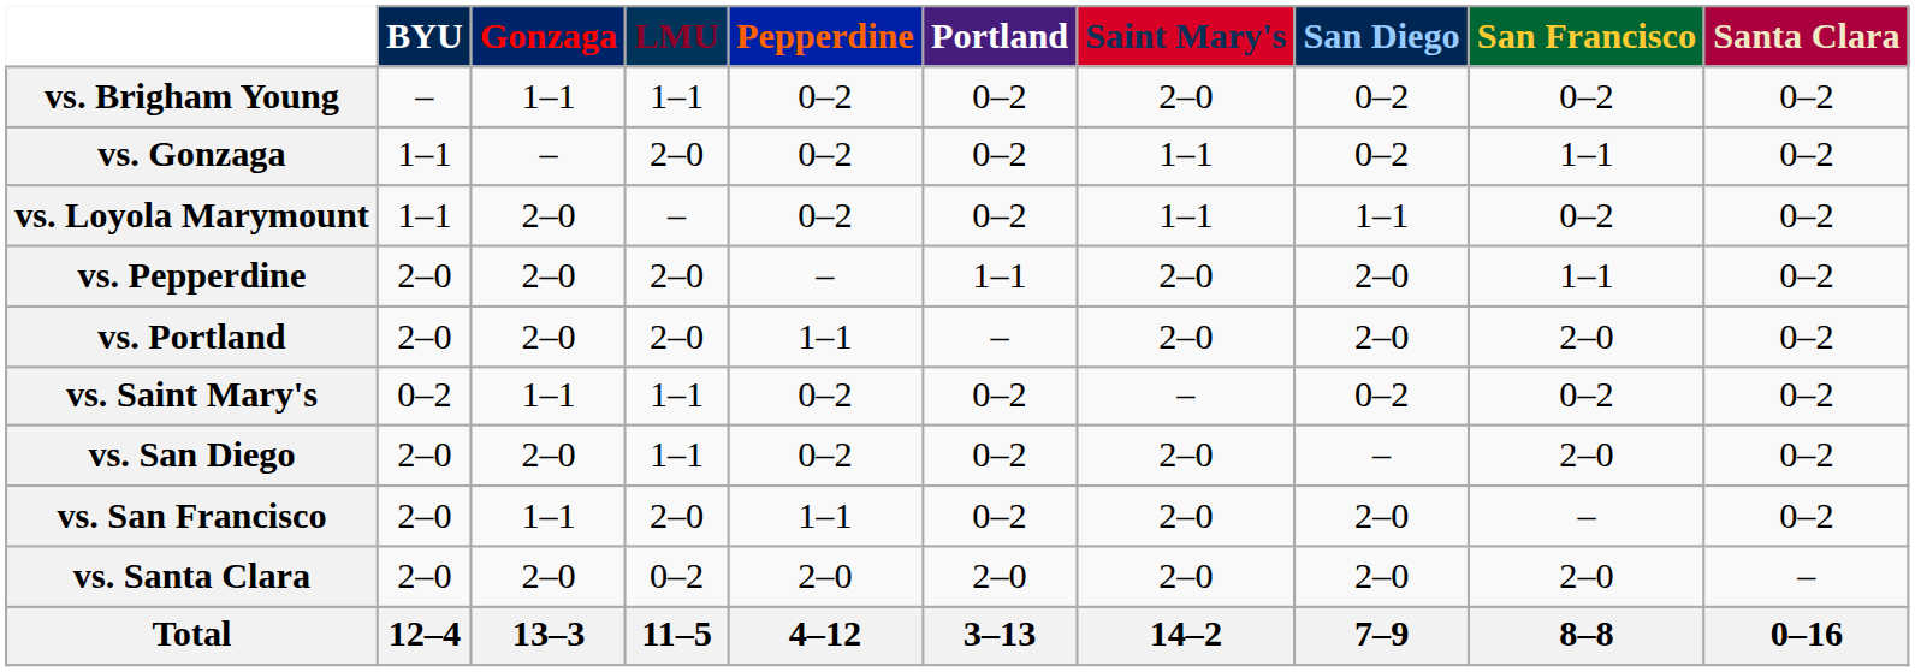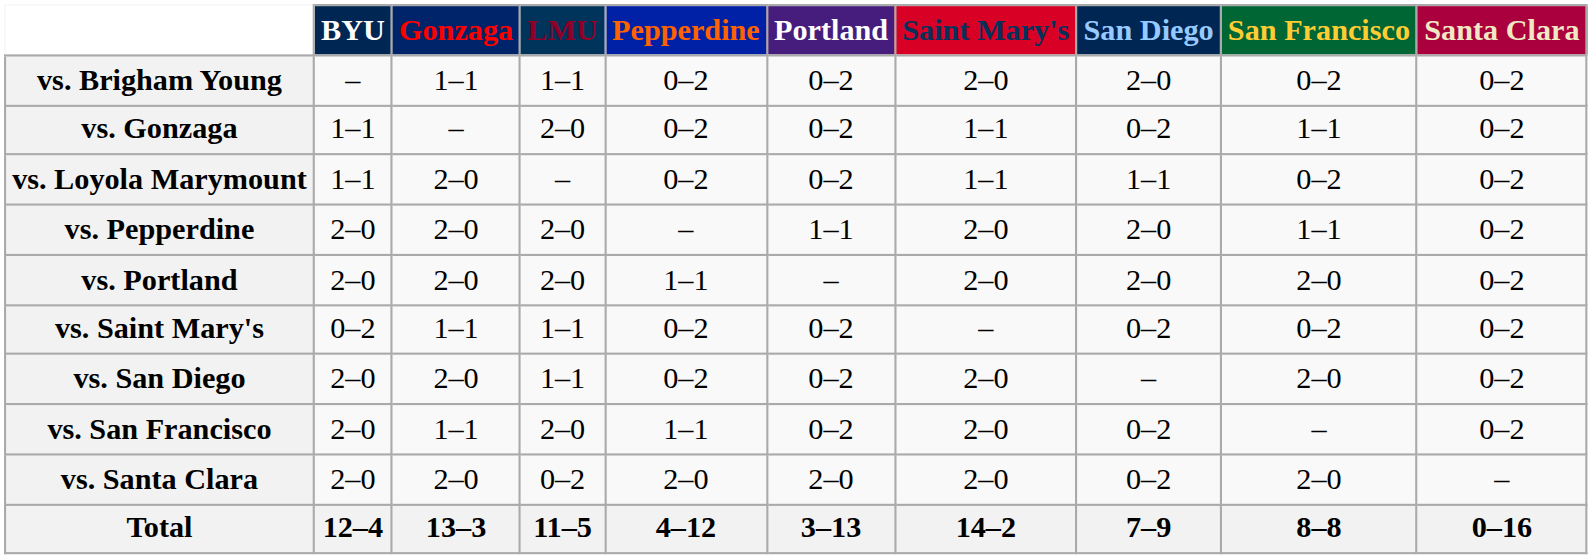 <table class="wikitable" style="white-space:nowrap;font-size:90%;">
 <tr>
 <th colspan=1 style="background:white; border-top-style:hidden; border-left-style:hidden;"   width=75> </th>
 <th style="background:#002654; color:#FFFFFF;"  width=75>BYU</th>
 <th style="background:#002469; color:#FF0000;"  width=75>Gonzaga</th>
 <th style="background:#00345B; color:#8E0028;"  width=75>LMU</th>
 <th style="background:#0021A5; color:#FF6200;"  width=75>Pepperdine</th>
 <th style="background:#461D7C; color:#FFFFFF;"  width=75>Portland</th>
 <th style="background:#D80024; color:#06315B;"  width=75>Saint Mary's</th>
 <th style="background:#002654; color:#97CAFF;"  width=75>San Diego</th>
 <th style="background:#006633; color:#FFCC33;"  width=75>San Francisco</th>
 <th style="background:#AA003D; color:#F0E8C4;"  width=75>Santa Clara</th>
 </tr>
 <tr style="text-align:center;">
 <th>vs. Brigham Young</th>
 <td>–</td>
 <td>1–1</td>
 <td>1–1</td>
 <td>0–2</td>
 <td>0–2</td>
 <td>2–0</td>
-<td>0–2</td>
+<td>2–0</td>
 <td>0–2</td>
 <td>0–2</td>
 </tr>
 <tr style="text-align:center;">
 <th>vs. Gonzaga</th>
 <td>1–1</td>
 <td>–</td>
 <td>2–0</td>
 <td>0–2</td>
 <td>0–2</td>
 <td>1–1</td>
 <td>0–2</td>
 <td>1–1</td>
 <td>0–2</td>
 </tr>
 <tr style="text-align:center;">
 <th>vs. Loyola Marymount</th>
 <td>1–1</td>
 <td>2–0</td>
 <td>–</td>
 <td>0–2</td>
 <td>0–2</td>
 <td>1–1</td>
 <td>1–1</td>
 <td>0–2</td>
 <td>0–2</td>
 </tr>
 <tr style="text-align:center;">
 <th>vs. Pepperdine</th>
 <td>2–0</td>
 <td>2–0</td>
 <td>2–0</td>
 <td>–</td>
 <td>1–1</td>
 <td>2–0</td>
 <td>2–0</td>
 <td>1–1</td>
 <td>0–2</td>
 </tr>
 <tr style="text-align:center;">
 <th>vs. Portland</th>
 <td>2–0</td>
 <td>2–0</td>
 <td>2–0</td>
 <td>1–1</td>
 <td>–</td>
 <td>2–0</td>
 <td>2–0</td>
 <td>2–0</td>
 <td>0–2</td>
 </tr>
 <tr style="text-align:center;">
 <th>vs. Saint Mary's</th>
 <td>0–2</td>
 <td>1–1</td>
 <td>1–1</td>
 <td>0–2</td>
 <td>0–2</td>
 <td>–</td>
 <td>0–2</td>
 <td>0–2</td>
 <td>0–2</td>
 </tr>
 <tr style="text-align:center;">
 <th>vs. San Diego</th>
 <td>2–0</td>
 <td>2–0</td>
 <td>1–1</td>
 <td>0–2</td>
 <td>0–2</td>
 <td>2–0</td>
 <td>–</td>
 <td>2–0</td>
 <td>0–2</td>
 </tr>
 <tr style="text-align:center;">
 <th>vs. San Francisco</th>
 <td>2–0</td>
 <td>1–1</td>
 <td>2–0</td>
 <td>1–1</td>
 <td>0–2</td>
 <td>2–0</td>
-<td>2–0</td>
+<td>0–2</td>
 <td>–</td>
 <td>0–2</td>
 </tr>
 <tr style="text-align:center;">
 <th>vs. Santa Clara</th>
 <td>2–0</td>
 <td>2–0</td>
 <td>0–2</td>
 <td>2–0</td>
 <td>2–0</td>
 <td>2–0</td>
-<td>2–0</td>
+<td>0–2</td>
 <td>2–0</td>
 <td>–<br></td>
 </tr>
 <tr style="text-align:center;">
 <th>Total</th>
 <th>12–4</th>
 <th>13–3</th>
 <th>11–5</th>
 <th>4–12</th>
 <th>3–13</th>
 <th>14–2</th>
 <th>7–9</th>
 <th>8–8</th>
 <th>0–16</th>
 </tr>
 </table>
